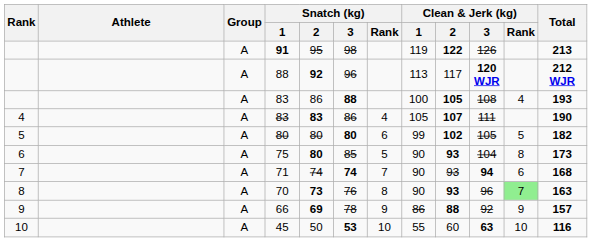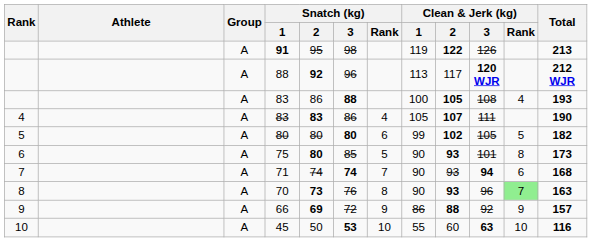 <table class = "wikitable" style="text-align:center;">
 <tr>
 <th rowspan=2 width=40>Rank</th>
 <th rowspan=2 width=250>Athlete</th>
 <th rowspan=2 width=50>Group</th>
 <th colspan=4>Snatch (kg)</th>
 <th colspan=4>Clean & Jerk (kg)</th>
 <th rowspan=2 width=60>Total</th>
 </tr>
 <tr>
 <th width=40>1</th>
 <th width=40>2</th>
 <th width=40>3</th>
 <th width=40>Rank</th>
 <th width=40>1</th>
 <th width=40>2</th>
 <th width=40>3</th>
 <th width=40>Rank</th>
 </tr>
 <tr>
 <td></td>
 <td align=left></td>
 <td>A</td>
 <td><strong>91</strong></td>
 <td><s>95</s></td>
 <td><s>98</s></td>
 <td></td>
 <td>119</td>
 <td><strong>122</strong></td>
 <td><s>126</s></td>
 <td></td>
 <td><strong>213</strong></td>
 </tr>
 <tr>
 <td></td>
 <td align=left></td>
 <td>A</td>
 <td>88</td>
 <td><strong>92</strong></td>
 <td><s>96</s></td>
 <td></td>
 <td>113</td>
 <td>117</td>
 <td><strong>120<br><a href='#'>WJR</a></strong></td>
 <td></td>
 <td><strong>212</strong><br><a href='#'><strong>WJR</strong></a></td>
 </tr>
 <tr>
 <td></td>
 <td align=left></td>
 <td>A</td>
 <td>83</td>
 <td>86</td>
 <td><strong>88</strong></td>
 <td></td>
 <td>100</td>
 <td><strong>105</strong></td>
 <td><s>108</s></td>
 <td>4</td>
 <td><strong>193</strong></td>
 </tr>
 <tr>
 <td>4</td>
 <td align=left></td>
 <td>A</td>
 <td><s>83</s></td>
 <td><strong>83</strong></td>
 <td><s>86</s></td>
 <td>4</td>
 <td>105</td>
 <td><strong>107</strong></td>
 <td><s>111</s></td>
 <td></td>
 <td><strong>190</strong></td>
 </tr>
 <tr>
 <td>5</td>
 <td align=left></td>
 <td>A</td>
 <td><s>80</s></td>
 <td><s>80</s></td>
 <td><strong>80</strong></td>
 <td>6</td>
 <td>99</td>
 <td><strong>102</strong></td>
 <td><s>105</s></td>
 <td>5</td>
 <td><strong>182</strong></td>
 </tr>
 <tr>
 <td>6</td>
 <td align=left></td>
 <td>A</td>
 <td>75</td>
 <td><strong>80</strong></td>
 <td><s>85</s></td>
 <td>5</td>
 <td>90</td>
 <td><strong>93</strong></td>
-<td><s>104</s></td>
+<td><s>101</s></td>
 <td>8</td>
 <td><strong>173</strong></td>
 </tr>
 <tr>
 <td>7</td>
 <td align=left></td>
 <td>A</td>
 <td>71</td>
 <td><s>74</s></td>
 <td><strong>74</strong></td>
 <td>7</td>
 <td>90</td>
 <td><s>93</s></td>
 <td><strong>94</strong></td>
 <td>6</td>
 <td><strong>168</strong></td>
 </tr>
 <tr>
 <td>8</td>
 <td align=left></td>
 <td>A</td>
 <td>70</td>
 <td><strong>73</strong></td>
 <td><s>76</s></td>
 <td>8</td>
 <td>90</td>
 <td><strong>93</strong></td>
 <td><s>96</s></td>
 <td style="background: lightgreen;">7</td>
 <td><strong>163</strong></td>
 </tr>
 <tr>
 <td>9</td>
 <td align=left></td>
 <td>A</td>
 <td>66</td>
 <td><strong>69</strong></td>
-<td><s>78</s></td>
+<td><s>72</s></td>
 <td>9</td>
 <td><s>86</s></td>
 <td><strong>88</strong></td>
 <td><s>92</s></td>
 <td>9</td>
 <td><strong>157</strong></td>
 </tr>
 <tr>
 <td>10</td>
 <td align=left></td>
 <td>A</td>
 <td>45</td>
 <td>50</td>
 <td><strong>53</strong></td>
 <td>10</td>
 <td>55</td>
 <td>60</td>
 <td><strong>63</strong></td>
 <td>10</td>
 <td><strong>116</strong></td>
 </tr>
 </table>
